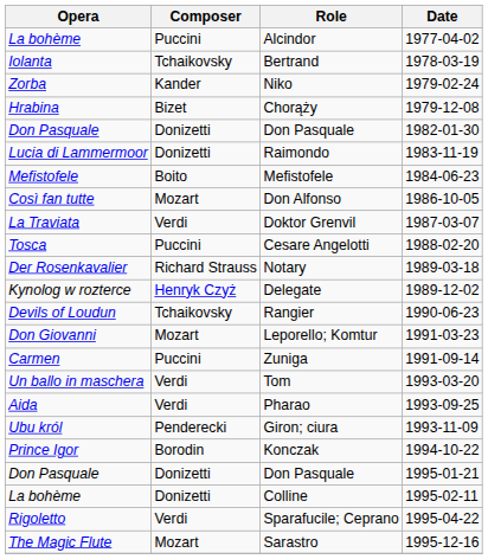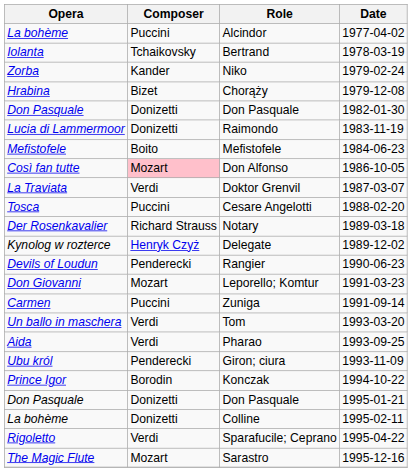 <table class="wikitable sortable" align="center">
 <tr>
 <th>Opera</th>
 <th>Composer</th>
 <th class="unsortable">Role</th>
 <th>Date</th>
 </tr>
 <tr>
 <td><em><a href='#'>La bohème</a></em></td>
 <td>Puccini</td>
 <td>Alcindor</td>
 <td>1977-04-02</td>
 </tr>
 <tr>
 <td><em><a href='#'>Iolanta</a></em></td>
 <td>Tchaikovsky</td>
 <td>Bertrand</td>
 <td>1978-03-19</td>
 </tr>
 <tr>
 <td><em><a href='#'>Zorba</a></em></td>
 <td>Kander</td>
 <td>Niko</td>
 <td>1979-02-24</td>
 </tr>
 <tr>
 <td><em><a href='#'>Hrabina</a></em></td>
 <td>Bizet</td>
 <td>Chorąży</td>
 <td>1979-12-08</td>
 </tr>
 <tr>
 <td><em><a href='#'>Don Pasquale</a></em></td>
 <td>Donizetti</td>
 <td>Don Pasquale</td>
 <td>1982-01-30</td>
 </tr>
 <tr>
 <td><em><a href='#'>Lucia di Lammermoor</a></em></td>
 <td>Donizetti</td>
 <td>Raimondo</td>
 <td>1983-11-19</td>
 </tr>
 <tr>
 <td><em><a href='#'>Mefistofele</a></em></td>
 <td>Boito</td>
 <td>Mefistofele</td>
 <td>1984-06-23</td>
 </tr>
 <tr>
 <td><em><a href='#'>Così fan tutte</a></em></td>
-<td>Mozart</td>
+<td style="background: pink;">Mozart</td>
 <td>Don Alfonso</td>
 <td>1986-10-05</td>
 </tr>
 <tr>
 <td><em><a href='#'>La Traviata</a></em></td>
 <td>Verdi</td>
 <td>Doktor Grenvil</td>
 <td>1987-03-07</td>
 </tr>
 <tr>
 <td><em><a href='#'>Tosca</a></em></td>
 <td>Puccini</td>
 <td>Cesare Angelotti</td>
 <td>1988-02-20</td>
 </tr>
 <tr>
 <td><em><a href='#'>Der Rosenkavalier</a></em></td>
 <td>Richard Strauss</td>
 <td>Notary</td>
 <td>1989-03-18</td>
 </tr>
 <tr>
 <td><em>Kynolog w rozterce</em></td>
 <td><a href='#'>Henryk Czyż</a></td>
 <td>Delegate</td>
 <td>1989-12-02</td>
 </tr>
 <tr>
 <td><em><a href='#'>Devils of Loudun</a></em></td>
-<td>Tchaikovsky</td>
+<td>Penderecki</td>
 <td>Rangier</td>
 <td>1990-06-23</td>
 </tr>
 <tr>
 <td><em><a href='#'>Don Giovanni</a></em></td>
 <td>Mozart</td>
 <td>Leporello; Komtur</td>
 <td>1991-03-23</td>
 </tr>
 <tr>
 <td><em><a href='#'>Carmen</a></em></td>
 <td>Puccini</td>
 <td>Zuniga</td>
 <td>1991-09-14</td>
 </tr>
 <tr>
 <td><em><a href='#'>Un ballo in maschera</a></em></td>
 <td>Verdi</td>
 <td>Tom</td>
 <td>1993-03-20</td>
 </tr>
 <tr>
 <td><em><a href='#'>Aida</a></em></td>
 <td>Verdi</td>
 <td>Pharao</td>
 <td>1993-09-25</td>
 </tr>
 <tr>
 <td><em><a href='#'>Ubu król</a></em></td>
 <td>Penderecki</td>
 <td>Giron; ciura</td>
 <td>1993-11-09</td>
 </tr>
 <tr>
 <td><em><a href='#'>Prince Igor</a></em></td>
 <td>Borodin</td>
 <td>Konczak</td>
 <td>1994-10-22</td>
 </tr>
 <tr>
 <td><em>Don Pasquale</em></td>
 <td>Donizetti</td>
 <td>Don Pasquale</td>
 <td>1995-01-21</td>
 </tr>
 <tr>
 <td><em>La bohème</em></td>
 <td>Donizetti</td>
 <td>Colline</td>
 <td>1995-02-11</td>
 </tr>
 <tr>
 <td><em><a href='#'>Rigoletto</a></em></td>
 <td>Verdi</td>
 <td>Sparafucile; Ceprano</td>
 <td>1995-04-22</td>
 </tr>
 <tr>
 <td><em><a href='#'>The Magic Flute</a></em></td>
 <td>Mozart</td>
 <td>Sarastro</td>
 <td>1995-12-16</td>
 </tr>
 <tr>
 </tr>
 </table>
